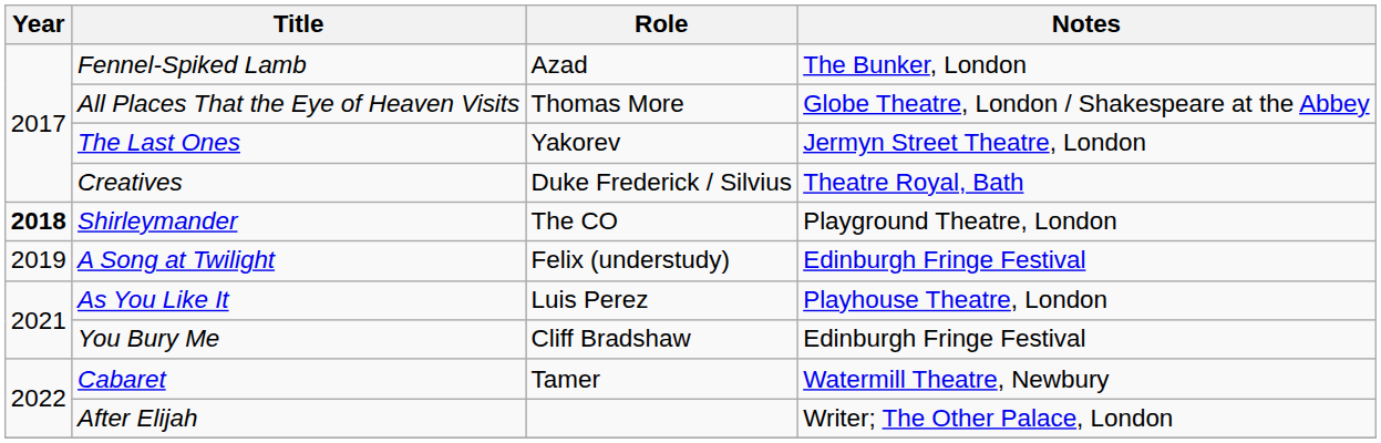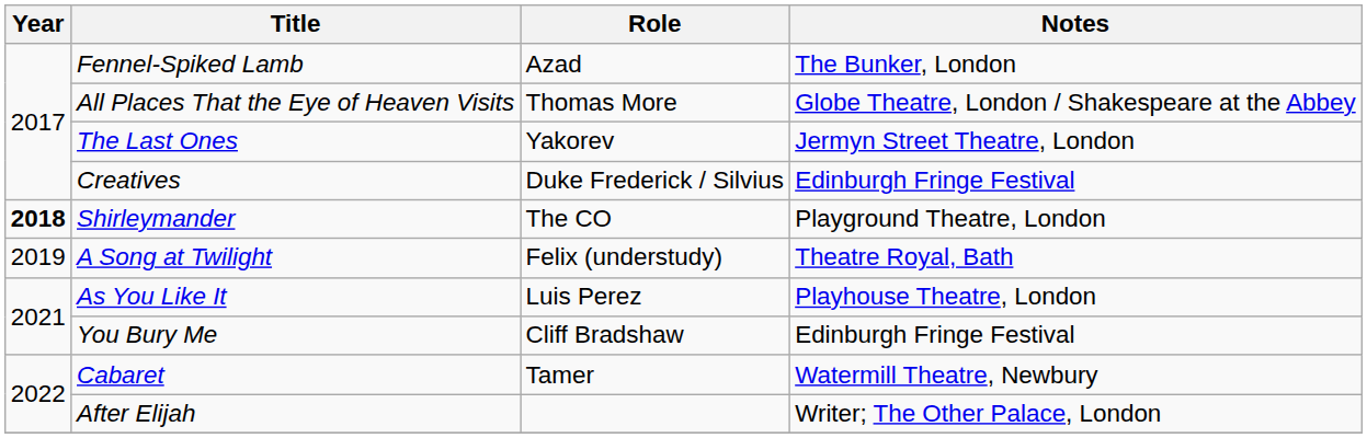 <table class="wikitable sortable">
 <tr>
 <th>Year</th>
 <th>Title</th>
 <th>Role</th>
 <th class="unsortable">Notes</th>
 </tr>
 <tr>
 <td rowspan="4">2017</td>
 <td><em>Fennel-Spiked Lamb</em></td>
 <td>Azad</td>
 <td><a href='#'>The Bunker</a>, London</td>
 </tr>
 <tr>
 <td><em>All Places That the Eye of Heaven Visits</em></td>
 <td>Thomas More</td>
 <td><a href='#'>Globe Theatre</a>, London / Shakespeare at the <a href='#'>Abbey</a></td>
 </tr>
 <tr>
 <td><em><a href='#'>The Last Ones</a></em></td>
 <td>Yakorev</td>
 <td><a href='#'>Jermyn Street Theatre</a>, London</td>
 </tr>
 <tr>
 <td><em>Creatives</em></td>
 <td>Duke Frederick / Silvius</td>
-<td><a href='#'>Theatre Royal, Bath</a></td>
+<td><a href='#'>Edinburgh Fringe Festival</a></td>
 </tr>
 <tr>
 <td><strong>2018</strong></td>
 <td><em><a href='#'>Shirleymander</a></em></td>
 <td>The CO</td>
 <td>Playground Theatre, London</td>
 </tr>
 <tr>
 <td>2019</td>
 <td><em><a href='#'>A Song at Twilight</a></em></td>
 <td>Felix (understudy)</td>
-<td><a href='#'>Edinburgh Fringe Festival</a></td>
+<td><a href='#'>Theatre Royal, Bath</a></td>
 </tr>
 <tr>
 <td rowspan="2">2021</td>
 <td><em><a href='#'>As You Like It</a></em></td>
 <td>Luis Perez</td>
 <td><a href='#'>Playhouse Theatre</a>, London</td>
 </tr>
 <tr>
 <td><em>You Bury Me</em></td>
 <td>Cliff Bradshaw</td>
 <td>Edinburgh Fringe Festival</td>
 </tr>
 <tr>
 <td rowspan="2">2022</td>
 <td><em><a href='#'>Cabaret</a></em></td>
 <td>Tamer</td>
 <td><a href='#'>Watermill Theatre</a>, Newbury</td>
 </tr>
 <tr>
 <td><em>After Elijah</em></td>
 <td></td>
 <td>Writer; <a href='#'>The Other Palace</a>, London</td>
 </tr>
 <tr>
 </tr>
 </table>
